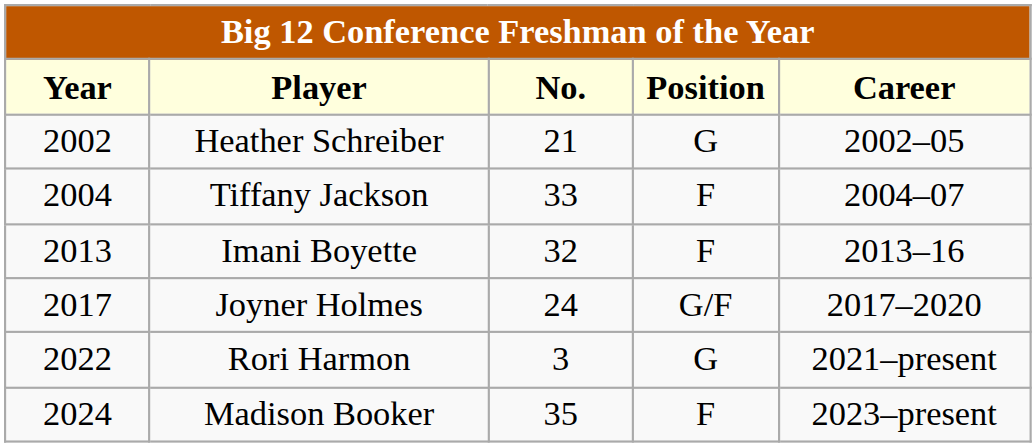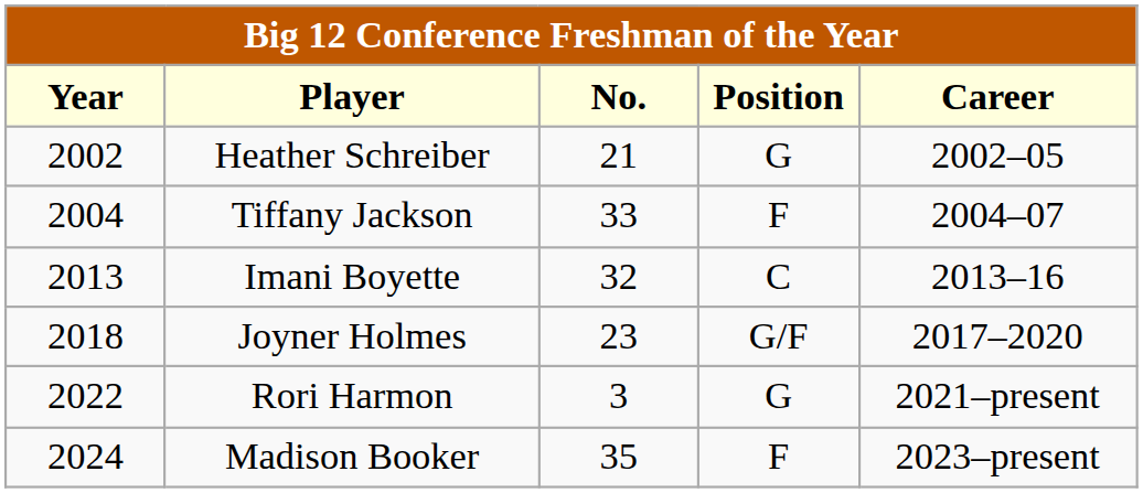 <table class="wikitable" style="text-align:center">
 <tr>
 <td colspan="5" style= "background: #BF5700; color:white"><strong>Big 12 Conference Freshman of the Year</strong></td>
 </tr>
 <tr>
 <th style="width:60px; background: #ffffdd;">Year</th>
 <th style="width:150px; background: #ffffdd;">Player</th>
 <th style="width:60px; background: #ffffdd;">No.</th>
 <th style="width:60px; background: #ffffdd;">Position</th>
 <th style="width:110px; background: #ffffdd;">Career</th>
 </tr>
 <tr>
 <td>2002</td>
 <td>Heather Schreiber</td>
 <td>21</td>
 <td>G</td>
 <td>2002–05</td>
 </tr>
 <tr>
 <td>2004</td>
 <td>Tiffany Jackson</td>
 <td>33</td>
 <td>F</td>
 <td>2004–07</td>
 </tr>
 <tr>
 <td>2013</td>
 <td>Imani Boyette</td>
 <td>32</td>
-<td>F</td>
+<td>C</td>
 <td>2013–16</td>
 </tr>
 <tr>
-<td>2017</td>
+<td>2018</td>
 <td>Joyner Holmes</td>
-<td>24</td>
+<td>23</td>
 <td>G/F</td>
 <td>2017–2020</td>
 </tr>
 <tr>
 <td>2022</td>
 <td>Rori Harmon</td>
 <td>3</td>
 <td>G</td>
 <td>2021–present</td>
 </tr>
 <tr>
 <td>2024</td>
 <td>Madison Booker</td>
 <td>35</td>
 <td>F</td>
 <td>2023–present</td>
 </tr>
 </table>
